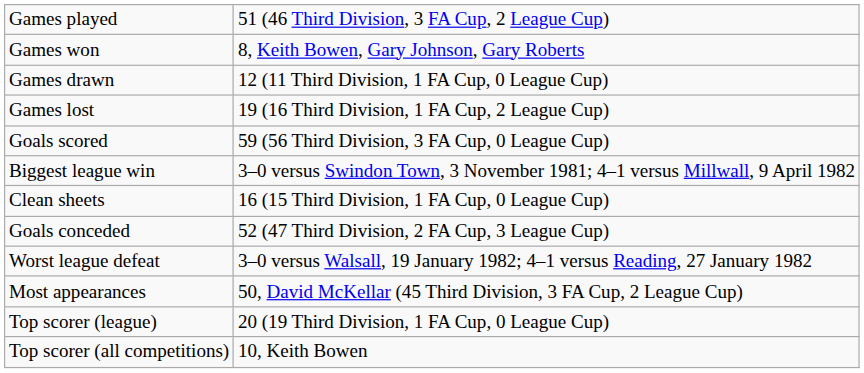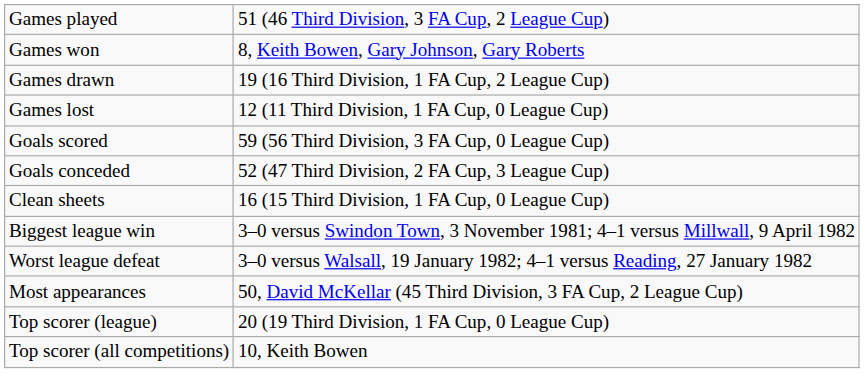 <table class="wikitable">
 <tr>
 <td>Games played</td>
 <td>51 (46 <a href='#'>Third Division</a>, 3 <a href='#'>FA Cup</a>, 2 <a href='#'>League Cup</a>)</td>
 </tr>
 <tr>
 <td>Games won</td>
 <td>8, <a href='#'>Keith Bowen</a>, <a href='#'>Gary Johnson</a>, <a href='#'>Gary Roberts</a></td>
 </tr>
 <tr>
 <td>Games drawn</td>
-<td>12 (11 Third Division, 1 FA Cup, 0 League Cup)</td>
+<td>19 (16 Third Division, 1 FA Cup, 2 League Cup)</td>
 </tr>
 <tr>
 <td>Games lost</td>
-<td>19 (16 Third Division, 1 FA Cup, 2 League Cup)</td>
+<td>12 (11 Third Division, 1 FA Cup, 0 League Cup)</td>
 </tr>
 <tr>
 <td>Goals scored</td>
 <td>59 (56 Third Division, 3 FA Cup, 0 League Cup)</td>
 </tr>
 <tr>
-<td>Biggest league win</td>
-<td>3–0 versus <a href='#'>Swindon Town</a>, 3 November 1981; 4–1 versus <a href='#'>Millwall</a>, 9 April 1982</td>
+<td>Goals conceded</td>
+<td>52 (47 Third Division, 2 FA Cup, 3 League Cup)</td>
 </tr>
 <tr>
 <td>Clean sheets</td>
 <td>16 (15 Third Division, 1 FA Cup, 0 League Cup)</td>
 </tr>
 <tr>
-<td>Goals conceded</td>
-<td>52 (47 Third Division, 2 FA Cup, 3 League Cup)</td>
+<td>Biggest league win</td>
+<td>3–0 versus <a href='#'>Swindon Town</a>, 3 November 1981; 4–1 versus <a href='#'>Millwall</a>, 9 April 1982</td>
 </tr>
 <tr>
 <td>Worst league defeat</td>
 <td>3–0 versus <a href='#'>Walsall</a>, 19 January 1982; 4–1 versus <a href='#'>Reading</a>, 27 January 1982</td>
 </tr>
 <tr>
 <td>Most appearances</td>
 <td>50, <a href='#'>David McKellar</a> (45 Third Division, 3 FA Cup, 2 League Cup)</td>
 </tr>
 <tr>
 <td>Top scorer (league)</td>
 <td>20 (19 Third Division, 1 FA Cup, 0 League Cup)</td>
 </tr>
 <tr>
 <td>Top scorer (all competitions)</td>
 <td>10, Keith Bowen</td>
 </tr>
 </table>
